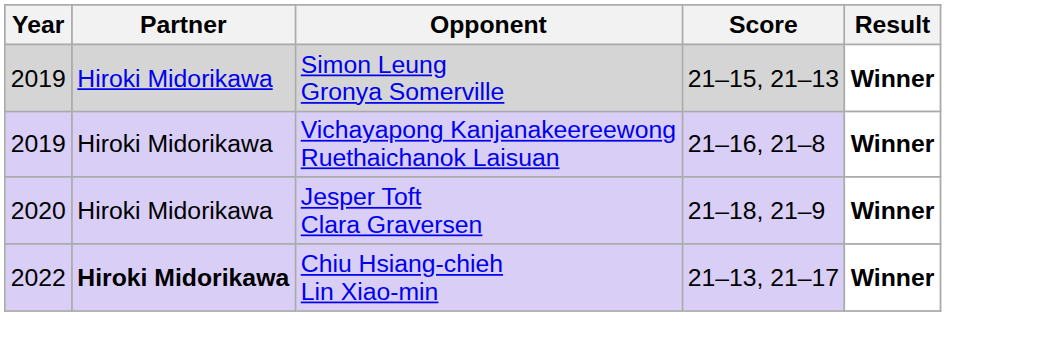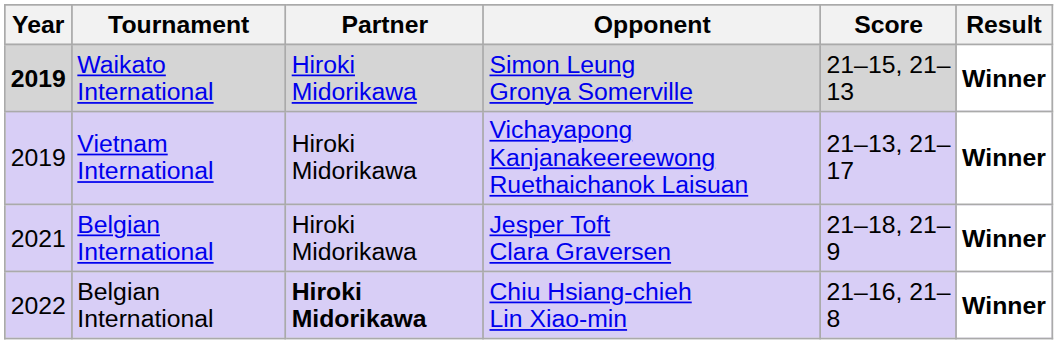 <table class="sortable wikitable" style="font-size: 90%;">
 <tr>
 <th>Year</th>
+<th>Tournament</th>
 <th>Partner</th>
 <th>Opponent</th>
 <th>Score</th>
 <th>Result</th>
 </tr>
 <tr style="background:#D5D5D5">
-<td align="center">2019</td>
+<td align="center"><strong>2019</strong></td>
+<td align="left"><a href='#'>Waikato International</a></td>
 <td align="left"> <a href='#'>Hiroki Midorikawa</a></td>
 <td align="left"> <a href='#'>Simon Leung</a><br> <a href='#'>Gronya Somerville</a></td>
 <td align="left">21–15, 21–13</td>
 <td style="text-align:left; background:white"> <strong>Winner</strong></td>
 </tr>
 <tr style="background:#D8CEF6">
 <td align="center">2019</td>
+<td align="left"><a href='#'>Vietnam International</a></td>
 <td align="left"> Hiroki Midorikawa</td>
 <td align="left"> <a href='#'>Vichayapong Kanjanakeereewong</a><br> <a href='#'>Ruethaichanok Laisuan</a></td>
-<td align="left">21–16, 21–8</td>
+<td align="left">21–13, 21–17</td>
 <td style="text-align:left; background:white"> <strong>Winner</strong></td>
 </tr>
 <tr style="background:#D8CEF6">
-<td align="center">2020</td>
+<td align="center">2021</td>
+<td align="left"><a href='#'>Belgian International</a></td>
 <td align="left"> Hiroki Midorikawa</td>
 <td align="left"> <a href='#'>Jesper Toft</a><br> <a href='#'>Clara Graversen</a></td>
 <td align="left">21–18, 21–9</td>
 <td style="text-align:left; background:white"> <strong>Winner</strong></td>
 </tr>
 <tr style="background:#D8CEF6">
 <td align="center">2022</td>
+<td align="left">Belgian International</td>
 <td align="left"><strong> Hiroki Midorikawa</strong></td>
 <td align="left"> <a href='#'>Chiu Hsiang-chieh</a><br> <a href='#'>Lin Xiao-min</a></td>
-<td align="left">21–13, 21–17</td>
+<td align="left">21–16, 21–8</td>
 <td style="text-align:left; background:white"> <strong>Winner</strong></td>
 </tr>
 </table>
